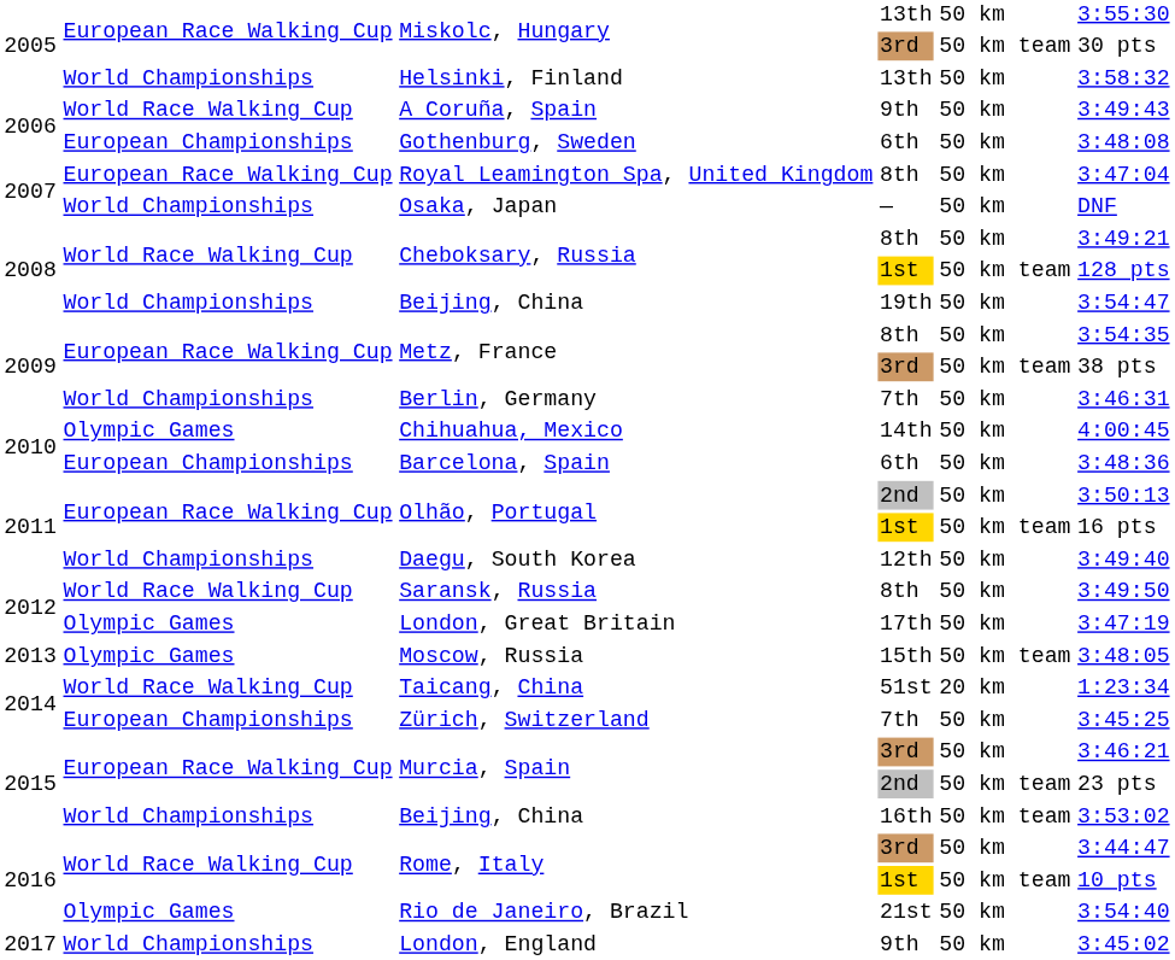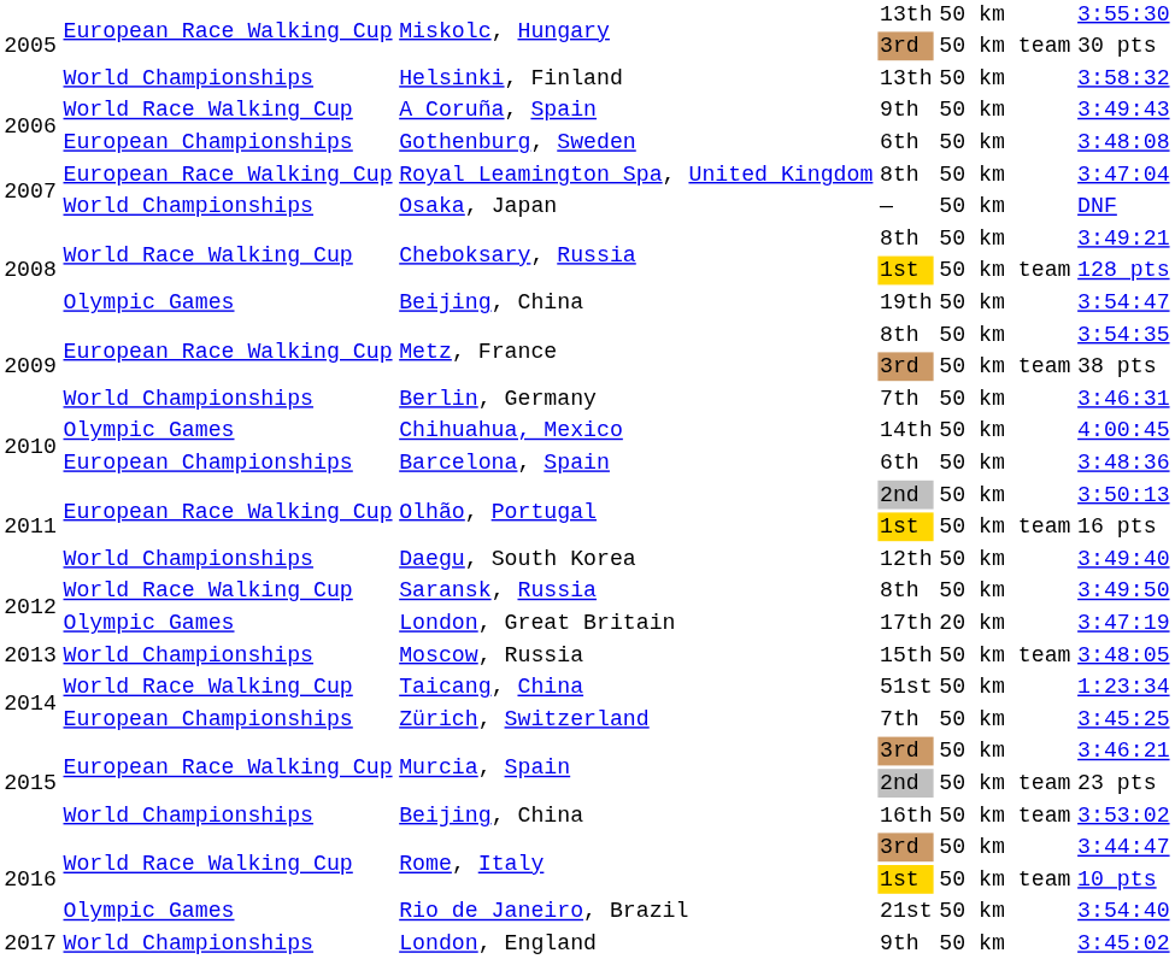 <table>
 <tr>
 <td rowspan=3>2005</td>
 <td rowspan=2><a href='#'>European Race Walking Cup</a></td>
 <td rowspan=2><a href='#'>Miskolc</a>, <a href='#'>Hungary</a></td>
 <td>13th</td>
 <td>50 km</td>
 <td><a href='#'>3:55:30</a></td>
 </tr>
 <tr>
 <td bgcolor="cc9966">3rd</td>
 <td>50 km team</td>
 <td>30 pts</td>
 </tr>
 <tr>
 <td><a href='#'>World Championships</a></td>
 <td><a href='#'>Helsinki</a>, Finland</td>
 <td>13th</td>
 <td>50 km</td>
 <td><a href='#'>3:58:32</a></td>
 </tr>
 <tr>
 <td rowspan=2>2006</td>
 <td><a href='#'>World Race Walking Cup</a></td>
 <td><a href='#'>A Coruña</a>, <a href='#'>Spain</a></td>
 <td>9th</td>
 <td>50 km</td>
 <td><a href='#'>3:49:43</a> </td>
 </tr>
 <tr>
 <td><a href='#'>European Championships</a></td>
 <td><a href='#'>Gothenburg</a>, <a href='#'>Sweden</a></td>
 <td>6th</td>
 <td>50 km</td>
 <td><a href='#'>3:48:08</a></td>
 </tr>
 <tr>
 <td rowspan=2>2007</td>
 <td><a href='#'>European Race Walking Cup</a></td>
 <td><a href='#'>Royal Leamington Spa</a>, <a href='#'>United Kingdom</a></td>
 <td>8th</td>
 <td>50 km</td>
 <td><a href='#'>3:47:04</a></td>
 </tr>
 <tr>
 <td><a href='#'>World Championships</a></td>
 <td><a href='#'>Osaka</a>, Japan</td>
 <td>—</td>
 <td>50 km</td>
 <td><a href='#'>DNF</a></td>
 </tr>
 <tr>
 <td rowspan=3>2008</td>
 <td rowspan=2><a href='#'>World Race Walking Cup</a></td>
 <td rowspan=2><a href='#'>Cheboksary</a>, <a href='#'>Russia</a></td>
 <td>8th</td>
 <td>50 km</td>
 <td><a href='#'>3:49:21</a></td>
 </tr>
 <tr>
 <td bgcolor=gold>1st</td>
 <td>50 km team</td>
 <td><a href='#'>128 pts</a></td>
 </tr>
 <tr>
-<td><a href='#'>World Championships</a></td>
+<td><a href='#'>Olympic Games</a></td>
 <td><a href='#'>Beijing</a>, China</td>
 <td>19th</td>
 <td>50 km</td>
 <td><a href='#'>3:54:47</a></td>
 </tr>
 <tr>
 <td rowspan=3>2009</td>
 <td rowspan=2><a href='#'>European Race Walking Cup</a></td>
 <td rowspan=2><a href='#'>Metz</a>, France</td>
 <td>8th</td>
 <td>50 km</td>
 <td><a href='#'>3:54:35</a></td>
 </tr>
 <tr>
 <td bgcolor="cc9966">3rd</td>
 <td>50 km team</td>
 <td>38 pts</td>
 </tr>
 <tr>
 <td><a href='#'>World Championships</a></td>
 <td><a href='#'>Berlin</a>, Germany</td>
 <td>7th</td>
 <td>50 km</td>
 <td><a href='#'>3:46:31</a></td>
 </tr>
 <tr>
 <td rowspan=2>2010</td>
 <td><a href='#'>Olympic Games</a></td>
 <td><a href='#'>Chihuahua, Mexico</a></td>
 <td>14th</td>
 <td>50 km</td>
 <td><a href='#'>4:00:45</a></td>
 </tr>
 <tr>
 <td><a href='#'>European Championships</a></td>
 <td><a href='#'>Barcelona</a>, <a href='#'>Spain</a></td>
 <td>6th</td>
 <td>50 km</td>
 <td><a href='#'>3:48:36</a></td>
 </tr>
 <tr>
 <td rowspan=3>2011</td>
 <td rowspan=2><a href='#'>European Race Walking Cup</a></td>
 <td rowspan=2><a href='#'>Olhão</a>, <a href='#'>Portugal</a></td>
 <td bgcolor=silver>2nd</td>
 <td>50 km</td>
 <td><a href='#'>3:50:13</a></td>
 </tr>
 <tr>
 <td bgcolor=gold>1st</td>
 <td>50 km team</td>
 <td>16 pts</td>
 </tr>
 <tr>
 <td><a href='#'>World Championships</a></td>
 <td><a href='#'>Daegu</a>, South Korea</td>
 <td>12th</td>
 <td>50 km</td>
 <td><a href='#'>3:49:40</a></td>
 </tr>
 <tr>
 <td rowspan=2>2012</td>
 <td><a href='#'>World Race Walking Cup</a></td>
 <td><a href='#'>Saransk</a>, <a href='#'>Russia</a></td>
 <td>8th</td>
 <td>50 km</td>
 <td><a href='#'>3:49:50</a></td>
 </tr>
 <tr>
 <td><a href='#'>Olympic Games</a></td>
 <td><a href='#'>London</a>, Great Britain</td>
 <td>17th</td>
-<td>50 km</td>
+<td>20 km</td>
 <td><a href='#'>3:47:19</a></td>
 </tr>
 <tr>
 <td>2013</td>
-<td><a href='#'>Olympic Games</a></td>
+<td><a href='#'>World Championships</a></td>
 <td><a href='#'>Moscow</a>, Russia</td>
 <td>15th</td>
 <td>50 km team</td>
 <td><a href='#'>3:48:05</a></td>
 </tr>
 <tr>
 <td rowspan=2>2014</td>
 <td><a href='#'>World Race Walking Cup</a></td>
 <td><a href='#'>Taicang</a>, <a href='#'>China</a></td>
 <td>51st</td>
-<td>20 km</td>
+<td>50 km</td>
 <td><a href='#'>1:23:34</a></td>
 </tr>
 <tr>
 <td><a href='#'>European Championships</a></td>
 <td><a href='#'>Zürich</a>, <a href='#'>Switzerland</a></td>
 <td>7th</td>
 <td>50 km</td>
 <td><a href='#'>3:45:25</a></td>
 </tr>
 <tr>
 <td rowspan=3>2015</td>
 <td rowspan=2><a href='#'>European Race Walking Cup</a></td>
 <td rowspan=2><a href='#'>Murcia</a>, <a href='#'>Spain</a></td>
 <td bgcolor="cc9966">3rd</td>
 <td>50 km</td>
 <td><a href='#'>3:46:21</a></td>
 </tr>
 <tr>
 <td bgcolor=silver>2nd</td>
 <td>50 km team</td>
 <td>23 pts</td>
 </tr>
 <tr>
 <td><a href='#'>World Championships</a></td>
 <td><a href='#'>Beijing</a>, China</td>
 <td>16th</td>
 <td>50 km team</td>
 <td><a href='#'>3:53:02</a></td>
 </tr>
 <tr>
 <td rowspan=3>2016</td>
 <td rowspan=2><a href='#'>World Race Walking Cup</a></td>
 <td rowspan=2><a href='#'>Rome</a>, <a href='#'>Italy</a></td>
 <td bgcolor=cc9966>3rd</td>
 <td>50 km</td>
 <td><a href='#'>3:44:47</a></td>
 </tr>
 <tr>
 <td bgcolor=gold>1st</td>
 <td>50 km team</td>
 <td><a href='#'>10 pts</a></td>
 </tr>
 <tr>
 <td><a href='#'>Olympic Games</a></td>
 <td><a href='#'>Rio de Janeiro</a>, Brazil</td>
 <td>21st</td>
 <td>50 km</td>
 <td><a href='#'>3:54:40</a></td>
 </tr>
 <tr>
 <td>2017</td>
 <td><a href='#'>World Championships</a></td>
 <td><a href='#'>London</a>, England</td>
 <td>9th</td>
 <td>50 km</td>
 <td><a href='#'>3:45:02</a> </td>
 </tr>
 </table>
